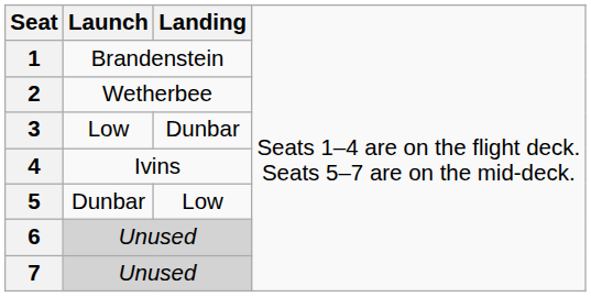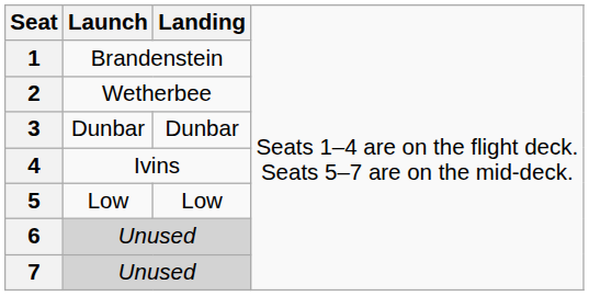 <table class="wikitable" style="text-align:center">
 <tr>
 <th>Seat</th>
 <th>Launch</th>
 <th>Landing</th>
 <td rowspan=8><br>Seats 1–4 are on the flight deck.<br>Seats 5–7 are on the mid-deck.</td>
 </tr>
 <tr>
 <th>1</th>
 <td colspan=2>Brandenstein</td>
 </tr>
 <tr>
 <th>2</th>
 <td colspan=2>Wetherbee</td>
 </tr>
 <tr>
 <th>3</th>
-<td>Low</td>
+<td>Dunbar</td>
 <td>Dunbar</td>
 </tr>
 <tr>
 <th>4</th>
 <td colspan=2>Ivins</td>
 </tr>
 <tr>
 <th>5</th>
-<td>Dunbar</td>
+<td>Low</td>
 <td>Low</td>
 </tr>
 <tr>
 <th>6</th>
 <td colspan=2 style="background-color:lightgray"><em>Unused</em></td>
 </tr>
 <tr>
 <th>7</th>
 <td colspan=2 style="background-color:lightgray"><em>Unused</em></td>
 </tr>
 </table>
